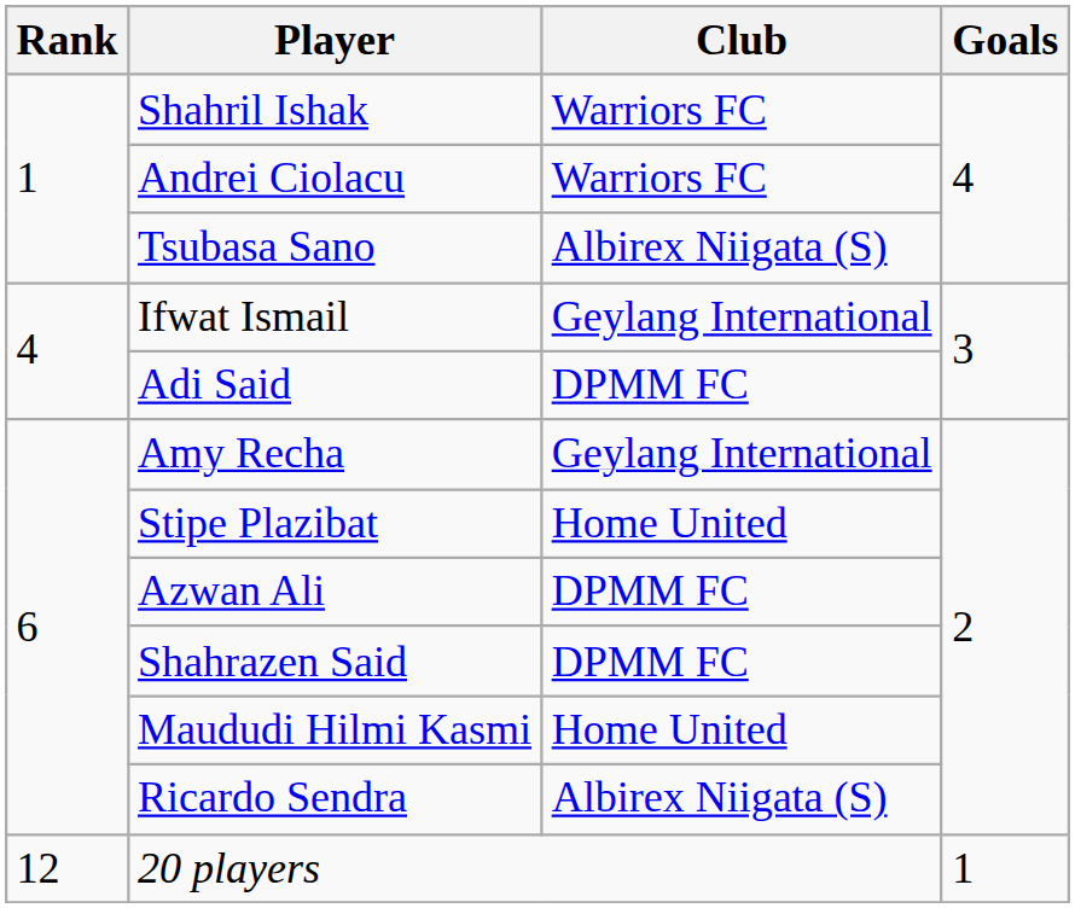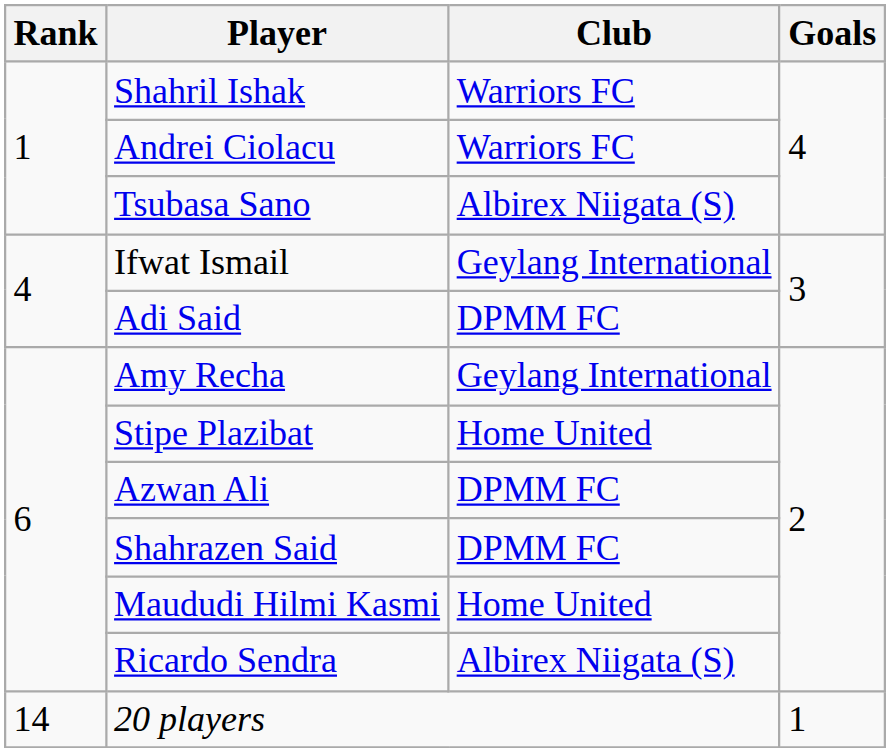 <table class="wikitable" style="text-align:left">
 <tr>
 <th>Rank</th>
 <th>Player</th>
 <th>Club</th>
 <th>Goals</th>
 </tr>
 <tr>
 <td rowspan=3>1</td>
 <td><a href='#'>Shahril Ishak</a></td>
 <td><a href='#'>Warriors FC</a></td>
 <td rowspan=3>4</td>
 </tr>
 <tr>
 <td> <a href='#'>Andrei Ciolacu</a></td>
 <td><a href='#'>Warriors FC</a></td>
 </tr>
 <tr>
 <td> <a href='#'>Tsubasa Sano</a></td>
 <td> <a href='#'>Albirex Niigata (S)</a></td>
 </tr>
 <tr>
 <td rowspan=2>4</td>
 <td>Ifwat Ismail</td>
 <td><a href='#'>Geylang International</a></td>
 <td rowspan=2>3</td>
 </tr>
 <tr>
 <td> <a href='#'>Adi Said</a></td>
 <td> <a href='#'>DPMM FC</a></td>
 </tr>
 <tr>
 <td rowspan=6>6</td>
 <td><a href='#'>Amy Recha</a></td>
 <td><a href='#'>Geylang International</a></td>
 <td rowspan=6>2</td>
 </tr>
 <tr>
 <td> <a href='#'>Stipe Plazibat</a></td>
 <td><a href='#'>Home United</a></td>
 </tr>
 <tr>
 <td> <a href='#'>Azwan Ali</a></td>
 <td> <a href='#'>DPMM FC</a></td>
 </tr>
 <tr>
 <td> <a href='#'>Shahrazen Said</a></td>
 <td> <a href='#'>DPMM FC</a></td>
 </tr>
 <tr>
 <td> <a href='#'>Maududi Hilmi Kasmi</a></td>
 <td><a href='#'>Home United</a></td>
 </tr>
 <tr>
 <td> <a href='#'>Ricardo Sendra</a></td>
 <td> <a href='#'>Albirex Niigata (S)</a></td>
 </tr>
 <tr>
-<td>12</td>
+<td>14</td>
 <td colspan=2><em>20 players</em></td>
 <td>1</td>
 </tr>
 <tr>
 </tr>
 </table>
